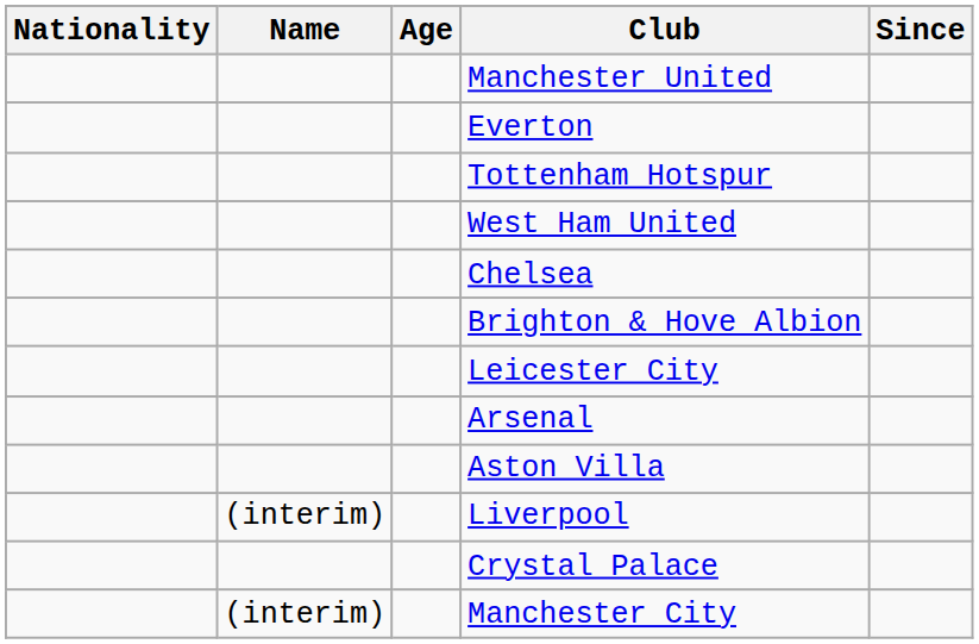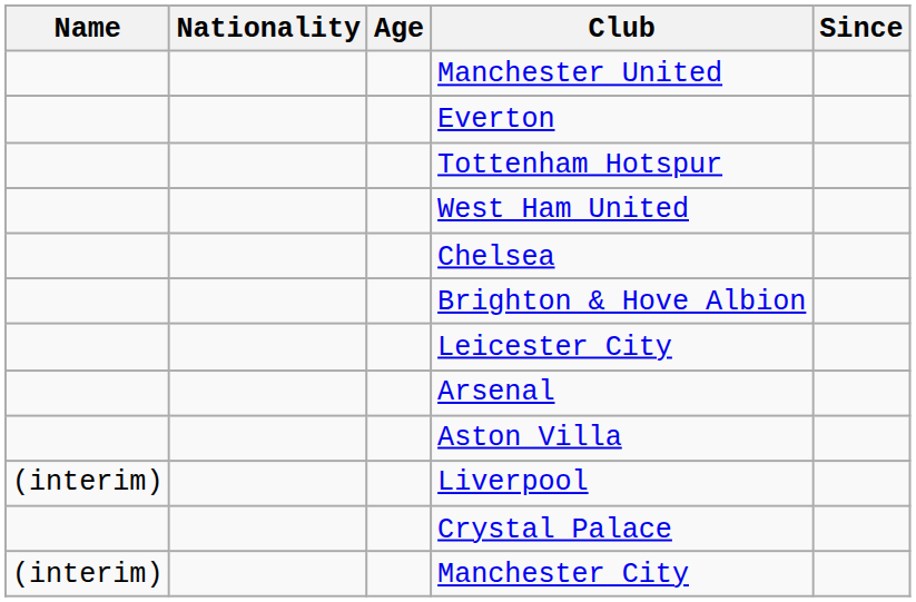 <table class="wikitable sortable">
 <tr>
+<th>Name</th>
 <th>Nationality</th>
-<th>Name</th>
 <th>Age</th>
 <th>Club</th>
 <th>Since</th>
 </tr>
 <tr>
 <td></td>
 <td></td>
 <td align=center></td>
 <td><a href='#'>Manchester United</a></td>
 <td></td>
 </tr>
 <tr>
 <td></td>
 <td></td>
 <td align=center></td>
 <td><a href='#'>Everton</a></td>
 <td></td>
 </tr>
 <tr>
 <td></td>
 <td></td>
 <td align=center></td>
 <td><a href='#'>Tottenham Hotspur</a></td>
 <td></td>
 </tr>
 <tr>
 <td></td>
 <td></td>
 <td align=center></td>
 <td><a href='#'>West Ham United</a></td>
 <td></td>
 </tr>
 <tr>
 <td></td>
 <td></td>
 <td align="center"></td>
 <td><a href='#'>Chelsea</a></td>
 <td></td>
 </tr>
 <tr>
 <td></td>
 <td></td>
 <td align=center></td>
 <td><a href='#'>Brighton & Hove Albion</a></td>
 <td></td>
 </tr>
 <tr>
 <td></td>
 <td></td>
 <td align=center></td>
 <td><a href='#'>Leicester City</a></td>
 <td></td>
 </tr>
 <tr>
 <td></td>
 <td></td>
 <td align=center></td>
 <td><a href='#'>Arsenal</a></td>
 <td></td>
 </tr>
 <tr>
 <td></td>
 <td></td>
 <td align="center"></td>
 <td><a href='#'>Aston Villa</a></td>
 <td></td>
 </tr>
 <tr>
+<td> (interim)</td>
 <td></td>
-<td> (interim)</td>
 <td align="center"></td>
 <td><a href='#'>Liverpool</a></td>
 <td></td>
 </tr>
 <tr>
 <td></td>
 <td></td>
 <td align=center></td>
 <td><a href='#'>Crystal Palace</a></td>
 <td></td>
 </tr>
 <tr>
+<td> (interim)</td>
 <td></td>
-<td> (interim)</td>
 <td align="center"></td>
 <td><a href='#'>Manchester City</a></td>
 <td></td>
 </tr>
 </table>
